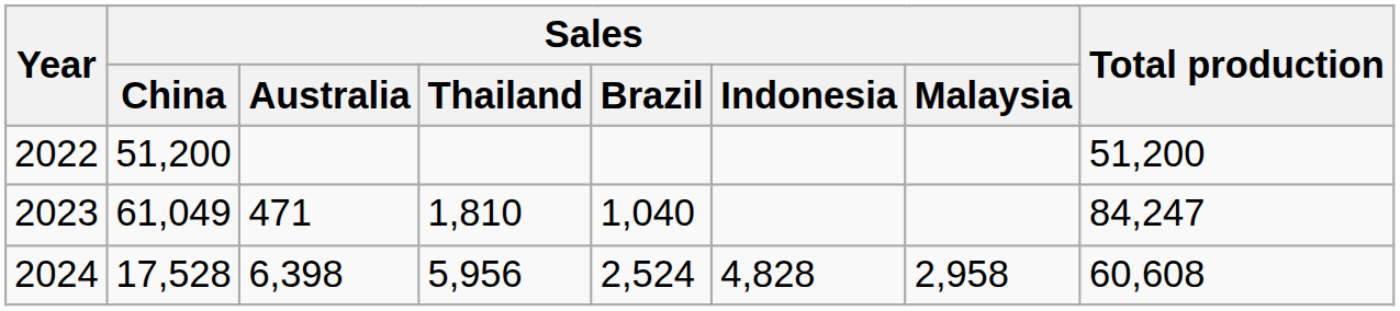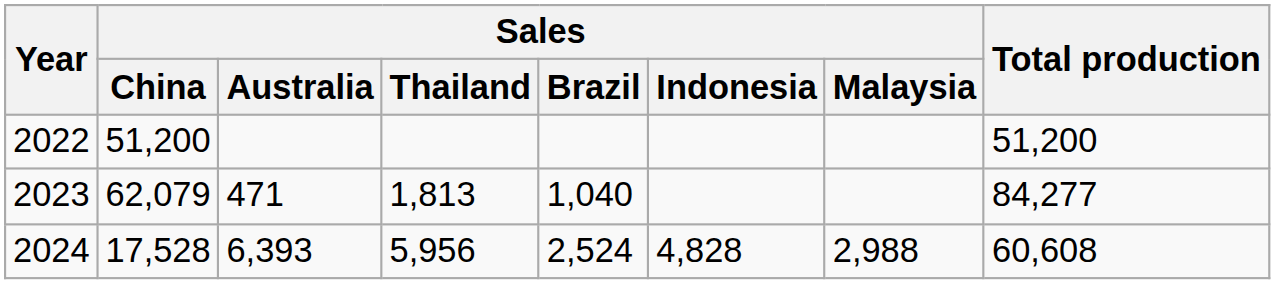 <table class="wikitable">
 <tr>
 <th rowspan="2">Year</th>
 <th colspan="6">Sales</th>
 <th rowspan="2">Total production</th>
 </tr>
 <tr>
 <th>China</th>
 <th>Australia</th>
 <th>Thailand</th>
 <th>Brazil</th>
 <th>Indonesia</th>
 <th>Malaysia</th>
 </tr>
 <tr>
 <td>2022</td>
 <td>51,200</td>
 <td></td>
 <td></td>
 <td></td>
 <td></td>
 <td></td>
 <td>51,200</td>
 </tr>
 <tr>
 <td>2023</td>
-<td>61,049</td>
+<td>62,079</td>
 <td>471</td>
-<td>1,810</td>
+<td>1,813</td>
 <td>1,040</td>
 <td></td>
 <td></td>
-<td>84,247</td>
+<td>84,277</td>
 </tr>
 <tr>
 <td>2024</td>
 <td>17,528</td>
-<td>6,398</td>
+<td>6,393</td>
 <td>5,956</td>
 <td>2,524</td>
 <td>4,828</td>
-<td>2,958</td>
+<td>2,988</td>
 <td>60,608</td>
 </tr>
 </table>
